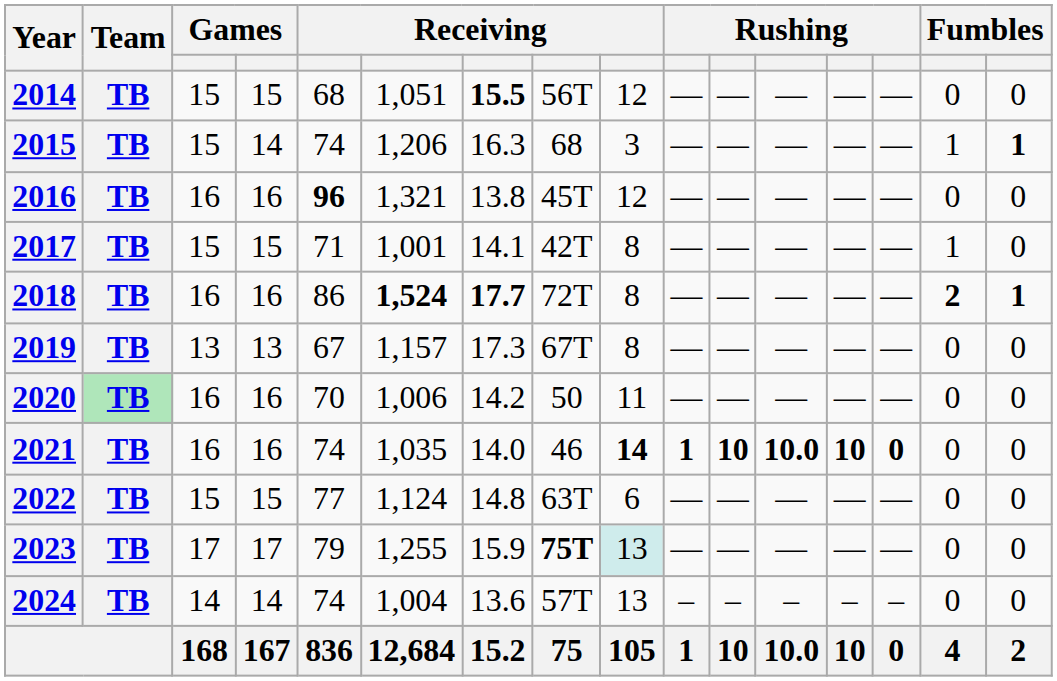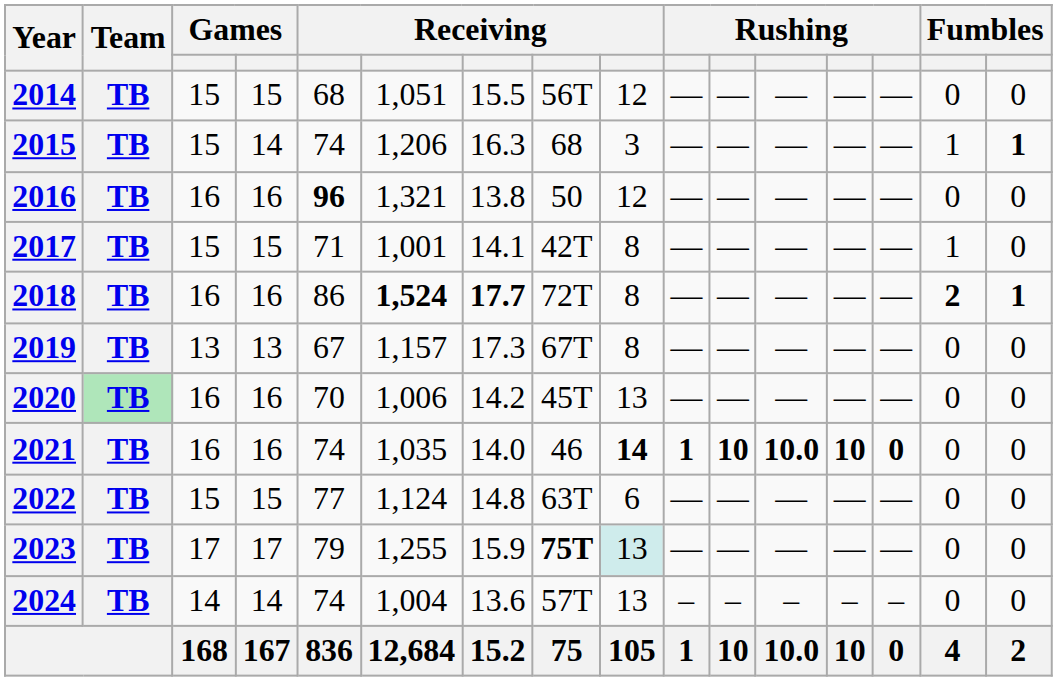 <table class=wikitable style="text-align:center;">
 <tr>
 <th rowspan="2">Year</th>
 <th rowspan="2">Team</th>
 <th colspan="2">Games</th>
 <th colspan="5">Receiving</th>
 <th colspan="5">Rushing</th>
 <th colspan="2">Fumbles</th>
 </tr>
 <tr>
 <th></th>
 <th></th>
 <th></th>
 <th></th>
 <th></th>
 <th></th>
 <th></th>
 <th></th>
 <th></th>
 <th></th>
 <th></th>
 <th></th>
 <th></th>
 <th></th>
 </tr>
 <tr>
 <th><a href='#'>2014</a></th>
 <th><a href='#'>TB</a></th>
 <td>15</td>
 <td>15</td>
 <td>68</td>
 <td>1,051</td>
-<td><strong>15.5</strong></td>
+<td>15.5</td>
 <td>56T</td>
 <td>12</td>
 <td>—</td>
 <td>—</td>
 <td>—</td>
 <td>—</td>
 <td>—</td>
 <td>0</td>
 <td>0</td>
 </tr>
 <tr>
 <th><a href='#'>2015</a></th>
 <th><a href='#'>TB</a></th>
 <td>15</td>
 <td>14</td>
 <td>74</td>
 <td>1,206</td>
 <td>16.3</td>
 <td>68</td>
 <td>3</td>
 <td>—</td>
 <td>—</td>
 <td>—</td>
 <td>—</td>
 <td>—</td>
 <td>1</td>
 <td><strong>1</strong></td>
 </tr>
 <tr>
 <th><a href='#'>2016</a></th>
 <th><a href='#'>TB</a></th>
 <td>16</td>
 <td>16</td>
 <td><strong>96</strong></td>
 <td>1,321</td>
 <td>13.8</td>
-<td>45T</td>
+<td>50</td>
 <td>12</td>
 <td>—</td>
 <td>—</td>
 <td>—</td>
 <td>—</td>
 <td>—</td>
 <td>0</td>
 <td>0</td>
 </tr>
 <tr>
 <th><a href='#'>2017</a></th>
 <th><a href='#'>TB</a></th>
 <td>15</td>
 <td>15</td>
 <td>71</td>
 <td>1,001</td>
 <td>14.1</td>
 <td>42T</td>
 <td>8</td>
 <td>—</td>
 <td>—</td>
 <td>—</td>
 <td>—</td>
 <td>—</td>
 <td>1</td>
 <td>0</td>
 </tr>
 <tr>
 <th><a href='#'>2018</a></th>
 <th><a href='#'>TB</a></th>
 <td>16</td>
 <td>16</td>
 <td>86</td>
 <td><strong>1,524</strong></td>
 <td><strong>17.7</strong></td>
 <td>72T</td>
 <td>8</td>
 <td>—</td>
 <td>—</td>
 <td>—</td>
 <td>—</td>
 <td>—</td>
 <td><strong>2</strong></td>
 <td><strong>1</strong></td>
 </tr>
 <tr>
 <th><a href='#'>2019</a></th>
 <th><a href='#'>TB</a></th>
 <td>13</td>
 <td>13</td>
 <td>67</td>
 <td>1,157</td>
 <td>17.3</td>
 <td>67T</td>
 <td>8</td>
 <td>—</td>
 <td>—</td>
 <td>—</td>
 <td>—</td>
 <td>—</td>
 <td>0</td>
 <td>0</td>
 </tr>
 <tr>
 <th><a href='#'>2020</a></th>
 <th style="background:#afe6ba;"><a href='#'>TB</a></th>
 <td>16</td>
 <td>16</td>
 <td>70</td>
 <td>1,006</td>
 <td>14.2</td>
-<td>50</td>
-<td>11</td>
+<td>45T</td>
+<td>13</td>
 <td>—</td>
 <td>—</td>
 <td>—</td>
 <td>—</td>
 <td>—</td>
 <td>0</td>
 <td>0</td>
 </tr>
 <tr>
 <th><a href='#'>2021</a></th>
 <th><a href='#'>TB</a></th>
 <td>16</td>
 <td>16</td>
 <td>74</td>
 <td>1,035</td>
 <td>14.0</td>
 <td>46</td>
 <td><strong>14</strong></td>
 <td><strong>1</strong></td>
 <td><strong>10</strong></td>
 <td><strong>10.0</strong></td>
 <td><strong>10</strong></td>
 <td><strong>0</strong></td>
 <td>0</td>
 <td>0</td>
 </tr>
 <tr>
 <th><a href='#'>2022</a></th>
 <th><a href='#'>TB</a></th>
 <td>15</td>
 <td>15</td>
 <td>77</td>
 <td>1,124</td>
 <td>14.8</td>
 <td>63T</td>
 <td>6</td>
 <td>—</td>
 <td>—</td>
 <td>—</td>
 <td>—</td>
 <td>—</td>
 <td>0</td>
 <td>0</td>
 </tr>
 <tr>
 <th><a href='#'>2023</a></th>
 <th><a href='#'>TB</a></th>
 <td>17</td>
 <td>17</td>
 <td>79</td>
 <td>1,255</td>
 <td>15.9</td>
 <td><strong>75T</strong></td>
 <td style="background:#cfecec;">13</td>
 <td>—</td>
 <td>—</td>
 <td>—</td>
 <td>—</td>
 <td>—</td>
 <td>0</td>
 <td>0</td>
 </tr>
 <tr>
 <th><a href='#'>2024</a></th>
 <th><a href='#'>TB</a></th>
 <td>14</td>
 <td>14</td>
 <td>74</td>
 <td>1,004</td>
 <td>13.6</td>
 <td>57T</td>
 <td>13</td>
 <td>–</td>
 <td>–</td>
 <td>–</td>
 <td>–</td>
 <td>–</td>
 <td>0</td>
 <td>0</td>
 </tr>
 <tr>
 <th colspan="2"></th>
 <th>168</th>
 <th>167</th>
 <th>836</th>
 <th>12,684</th>
 <th>15.2</th>
 <th>75</th>
 <th>105</th>
 <th>1</th>
 <th>10</th>
 <th>10.0</th>
 <th>10</th>
 <th>0</th>
 <th>4</th>
 <th>2</th>
 </tr>
 </table>
